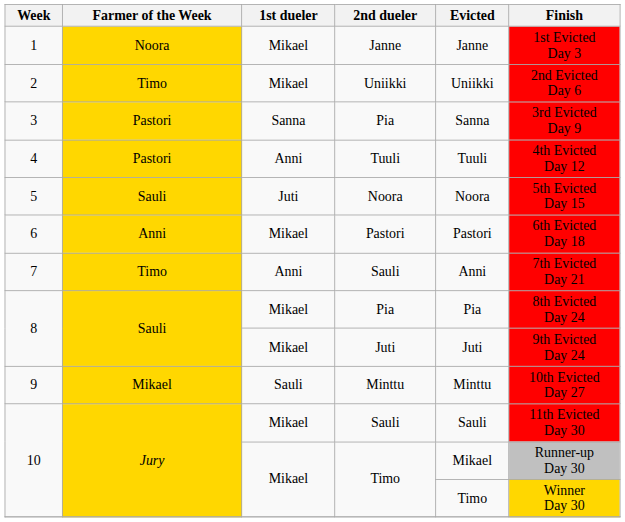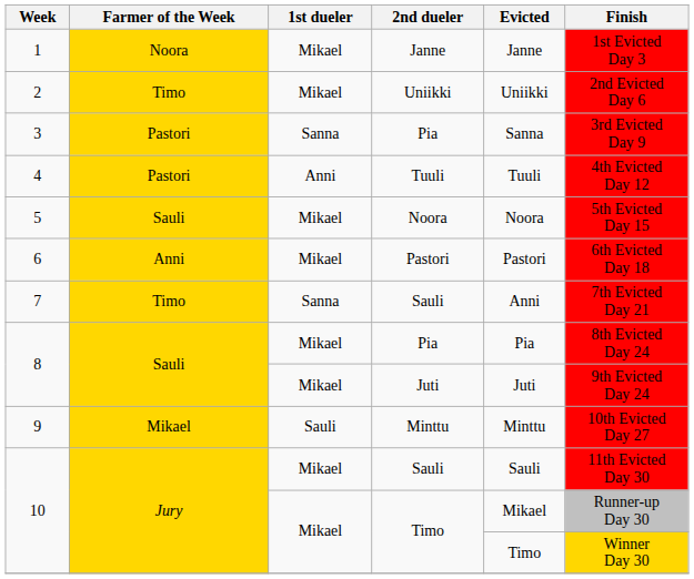 <table class="wikitable" style="font-size:100%; text-align:center; width: 80%; margin-left: auto; margin-right: auto;">
 <tr>
 <th>Week</th>
 <th>Farmer of the Week</th>
 <th>1st dueler</th>
 <th>2nd dueler</th>
 <th>Evicted</th>
 <th>Finish</th>
 </tr>
 <tr>
 <td>1</td>
 <td style="background:gold;">Noora</td>
 <td>Mikael</td>
 <td>Janne</td>
 <td>Janne</td>
 <td style="background:#ff0000">1st Evicted<br>Day 3</td>
 </tr>
 <tr>
 <td>2</td>
 <td style="background:gold;">Timo</td>
 <td>Mikael</td>
 <td>Uniikki</td>
 <td>Uniikki</td>
 <td style="background:#ff0000">2nd Evicted<br>Day 6</td>
 </tr>
 <tr>
 <td>3</td>
 <td style="background:gold;">Pastori</td>
 <td>Sanna</td>
 <td>Pia</td>
 <td>Sanna</td>
 <td style="background:#ff0000">3rd Evicted<br>Day 9</td>
 </tr>
 <tr>
 <td>4</td>
 <td style="background:gold;">Pastori</td>
 <td>Anni</td>
 <td>Tuuli</td>
 <td>Tuuli</td>
 <td style="background:#ff0000">4th Evicted<br>Day 12</td>
 </tr>
 <tr>
 <td>5</td>
 <td style="background:gold;">Sauli</td>
-<td>Juti</td>
+<td>Mikael</td>
 <td>Noora</td>
 <td>Noora</td>
 <td style="background:#ff0000">5th Evicted<br>Day 15</td>
 </tr>
 <tr>
 <td>6</td>
 <td style="background:gold;">Anni</td>
 <td>Mikael</td>
 <td>Pastori</td>
 <td>Pastori</td>
 <td style="background:#ff0000">6th Evicted<br>Day 18</td>
 </tr>
 <tr>
 <td>7</td>
 <td style="background:gold;">Timo</td>
-<td>Anni</td>
+<td>Sanna</td>
 <td>Sauli</td>
 <td>Anni</td>
 <td style="background:#ff0000">7th Evicted<br>Day 21</td>
 </tr>
 <tr>
 <td rowspan="2">8</td>
 <td rowspan="2" style="background:gold;">Sauli</td>
 <td rowspan="1">Mikael</td>
 <td rowspan="1">Pia</td>
 <td rowspan="1">Pia</td>
 <td rowspan="1" style="background:#ff0000">8th Evicted<br>Day 24</td>
 </tr>
 <tr>
 <td rowspan="1">Mikael</td>
 <td rowspan="1">Juti</td>
 <td rowspan="1">Juti</td>
 <td rowspan="1" style="background:#ff0000">9th Evicted<br>Day 24</td>
 </tr>
 <tr>
 <td>9</td>
 <td style="background:gold;">Mikael</td>
 <td>Sauli</td>
 <td>Minttu</td>
 <td>Minttu</td>
 <td style="background:#ff0000">10th Evicted<br>Day 27</td>
 </tr>
 <tr>
 <td rowspan="3">10</td>
 <td rowspan="3" style="background:gold;"><em>Jury</em></td>
 <td rowspan="1">Mikael</td>
 <td rowspan="1">Sauli</td>
 <td rowspan="1">Sauli</td>
 <td rowspan="1" style="background:#ff0000">11th Evicted<br>Day 30</td>
 </tr>
 <tr>
 <td rowspan="2">Mikael</td>
 <td rowspan="2">Timo</td>
 <td rowspan="1">Mikael</td>
 <td rowspan="1" style="background:silver">Runner-up<br>Day 30</td>
 </tr>
 <tr>
 <td rowspan="1">Timo</td>
 <td rowspan="1" style="background:gold">Winner<br>Day 30</td>
 </tr>
 <tr>
 </tr>
 </table>
